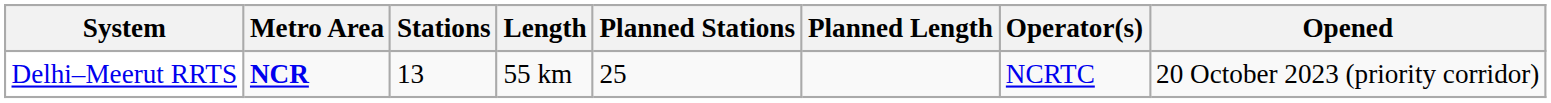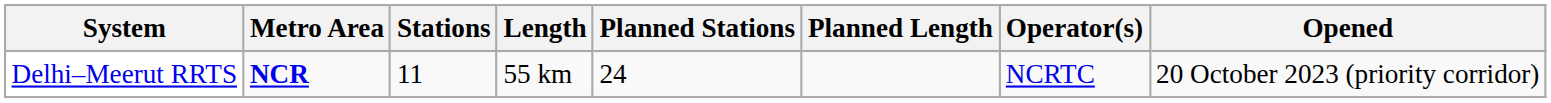 <table class="wikitable sortable" style="font-size:small">
 <tr>
 <th>System</th>
 <th>Metro Area</th>
 <th>Stations</th>
 <th>Length</th>
 <th>Planned Stations</th>
 <th>Planned Length</th>
 <th>Operator(s)</th>
 <th>Opened</th>
 </tr>
 <tr>
 <td style="background:White;"><a href='#'>Delhi–Meerut RRTS</a></td>
 <td><strong><a href='#'>NCR</a></strong></td>
-<td>13</td>
+<td>11</td>
 <td>55 km</td>
-<td>25</td>
+<td>24</td>
 <td></td>
 <td><a href='#'>NCRTC</a></td>
 <td>20 October 2023 (priority corridor)</td>
 </tr>
 </table>
